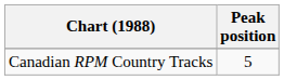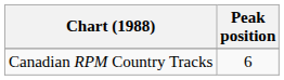 <table class="wikitable sortable">
 <tr>
 <th align="left">Chart (1988)</th>
 <th align="center">Peak<br>position</th>
 </tr>
 <tr>
 </tr>
 <tr>
 <td align="left">Canadian <em>RPM</em> Country Tracks</td>
-<td align="center">5</td>
+<td align="center">6</td>
 </tr>
 </table>
